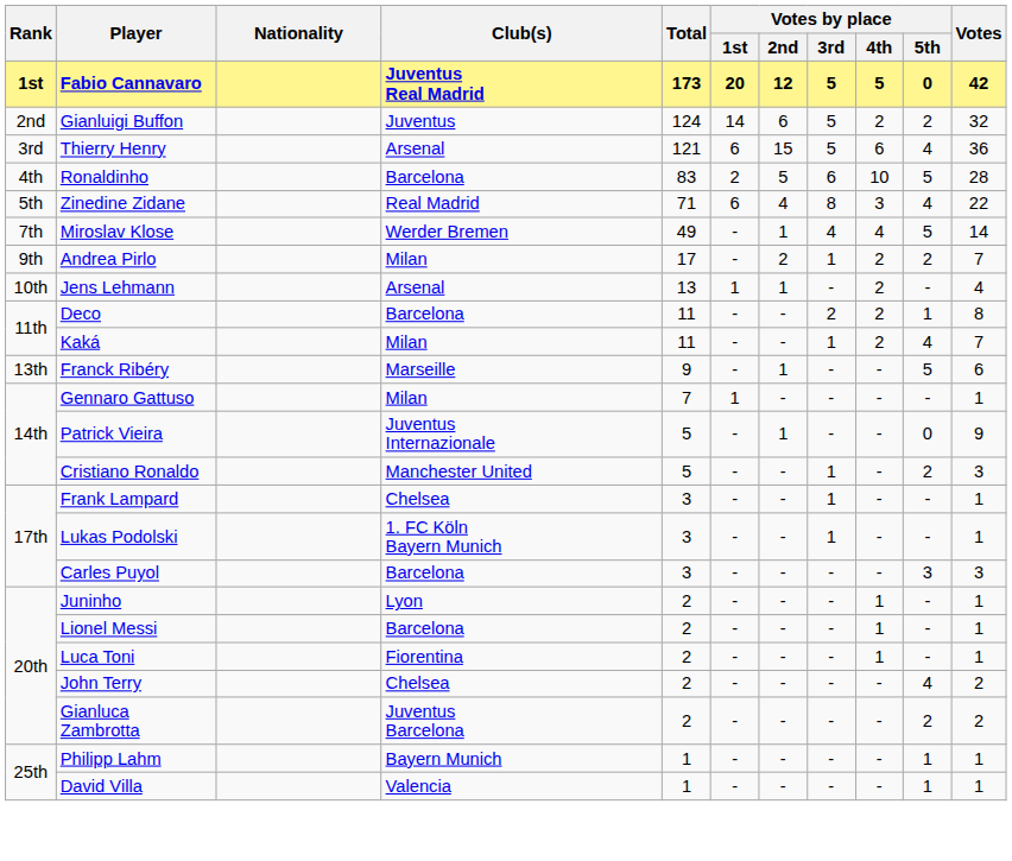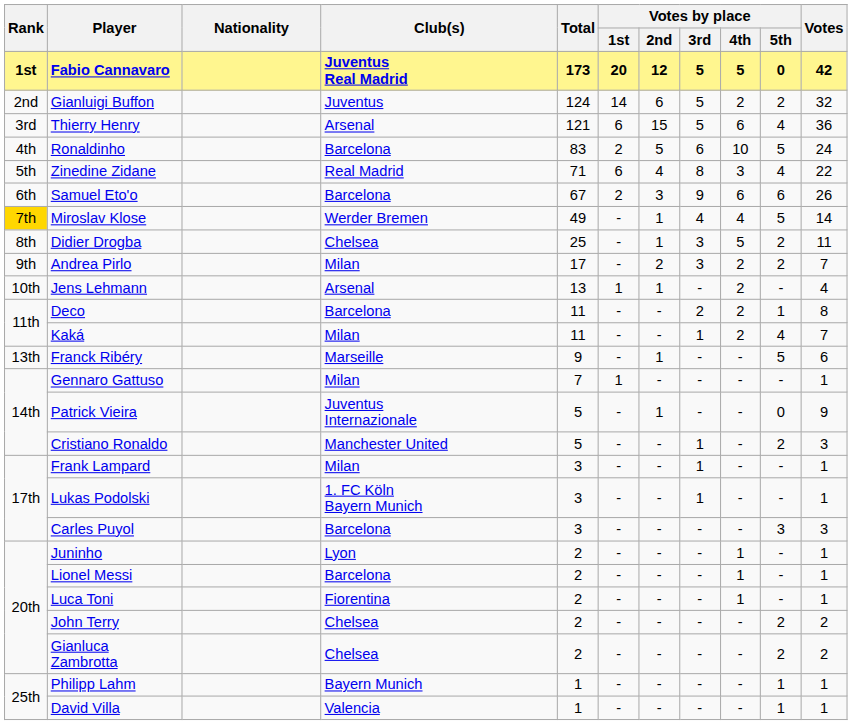 <table class="wikitable" style="font-size: 90%; text-align: center;">
 <tr>
 <th rowspan="2" style="width:33px;">Rank</th>
 <th rowspan="2" style="width:125px;">Player</th>
 <th rowspan="2" style="width:130px;">Nationality</th>
 <th rowspan="2" style="width:225px;">Club(s)</th>
 <th rowspan="2" style="width:33px;">Total</th>
 <th colspan="5">Votes by place</th>
 <th rowspan="2" style="width:33px;">Votes</th>
 </tr>
 <tr>
 <th style="width:33px;">1st</th>
 <th style="width:33px;">2nd</th>
 <th style="width:33px;">3rd</th>
 <th style="width:33px;">4th</th>
 <th style="width:33px;">5th</th>
 </tr>
 <tr style="background-color: #FFF68F; font-weight: bold;">
 <td>1st</td>
 <td align="left"><a href='#'>Fabio Cannavaro</a></td>
 <td align="left"></td>
 <td align="left"> <a href='#'>Juventus</a> <br> <a href='#'>Real Madrid</a></td>
 <td>173</td>
 <td>20</td>
 <td>12</td>
 <td>5</td>
 <td>5</td>
 <td>0</td>
 <td>42</td>
 </tr>
 <tr>
 <td>2nd</td>
 <td align="left"><a href='#'>Gianluigi Buffon</a></td>
 <td align="left"></td>
 <td align="left"> <a href='#'>Juventus</a></td>
 <td>124</td>
 <td>14</td>
 <td>6</td>
 <td>5</td>
 <td>2</td>
 <td>2</td>
 <td>32</td>
 </tr>
 <tr>
 <td>3rd</td>
 <td align="left"><a href='#'>Thierry Henry</a></td>
 <td align="left"></td>
 <td align="left"> <a href='#'>Arsenal</a></td>
 <td>121</td>
 <td>6</td>
 <td>15</td>
 <td>5</td>
 <td>6</td>
 <td>4</td>
 <td>36</td>
 </tr>
 <tr>
 <td>4th</td>
 <td align="left"><a href='#'>Ronaldinho</a></td>
 <td align="left"></td>
 <td align="left"> <a href='#'>Barcelona</a></td>
 <td>83</td>
 <td>2</td>
 <td>5</td>
 <td>6</td>
 <td>10</td>
 <td>5</td>
-<td>28</td>
+<td>24</td>
 </tr>
 <tr>
 <td>5th</td>
 <td align="left"><a href='#'>Zinedine Zidane</a></td>
 <td align="left"></td>
 <td align="left"> <a href='#'>Real Madrid</a></td>
 <td>71</td>
 <td>6</td>
 <td>4</td>
 <td>8</td>
 <td>3</td>
 <td>4</td>
 <td>22</td>
 </tr>
 <tr>
-<td>7th</td>
+<td>6th</td>
+<td align="left"><a href='#'>Samuel Eto'o</a></td>
+<td align="left"></td>
+<td align="left"> <a href='#'>Barcelona</a></td>
+<td>67</td>
+<td>2</td>
+<td>3</td>
+<td>9</td>
+<td>6</td>
+<td>6</td>
+<td>26</td>
+</tr>
+<tr>
+<td style="background: gold;">7th</td>
 <td align="left"><a href='#'>Miroslav Klose</a></td>
 <td align="left"></td>
 <td align="left"> <a href='#'>Werder Bremen</a></td>
 <td>49</td>
 <td>-</td>
 <td>1</td>
 <td>4</td>
 <td>4</td>
 <td>5</td>
 <td>14</td>
 </tr>
 <tr>
+<td>8th</td>
+<td align="left"><a href='#'>Didier Drogba</a></td>
+<td align="left"></td>
+<td align="left"> <a href='#'>Chelsea</a></td>
+<td>25</td>
+<td>-</td>
+<td>1</td>
+<td>3</td>
+<td>5</td>
+<td>2</td>
+<td>11</td>
+</tr>
+<tr>
 <td>9th</td>
 <td align="left"><a href='#'>Andrea Pirlo</a></td>
 <td align="left"></td>
 <td align="left"> <a href='#'>Milan</a></td>
 <td>17</td>
 <td>-</td>
 <td>2</td>
-<td>1</td>
+<td>3</td>
 <td>2</td>
 <td>2</td>
 <td>7</td>
 </tr>
 <tr>
 <td>10th</td>
 <td align="left"><a href='#'>Jens Lehmann</a></td>
 <td align="left"></td>
 <td align="left"> <a href='#'>Arsenal</a></td>
 <td>13</td>
 <td>1</td>
 <td>1</td>
 <td>-</td>
 <td>2</td>
 <td>-</td>
 <td>4</td>
 </tr>
 <tr>
 <td rowspan="2">11th</td>
 <td align="left"><a href='#'>Deco</a></td>
 <td align="left"></td>
 <td align="left"> <a href='#'>Barcelona</a></td>
 <td>11</td>
 <td>-</td>
 <td>-</td>
 <td>2</td>
 <td>2</td>
 <td>1</td>
 <td>8</td>
 </tr>
 <tr>
 <td align="left"><a href='#'>Kaká</a></td>
 <td align="left"></td>
 <td align="left"> <a href='#'>Milan</a></td>
 <td>11</td>
 <td>-</td>
 <td>-</td>
 <td>1</td>
 <td>2</td>
 <td>4</td>
 <td>7</td>
 </tr>
 <tr>
 <td>13th</td>
 <td align="left"><a href='#'>Franck Ribéry</a></td>
 <td align="left"></td>
 <td align="left"> <a href='#'>Marseille</a></td>
 <td>9</td>
 <td>-</td>
 <td>1</td>
 <td>-</td>
 <td>-</td>
 <td>5</td>
 <td>6</td>
 </tr>
 <tr>
 <td rowspan="3">14th</td>
 <td align="left"><a href='#'>Gennaro Gattuso</a></td>
 <td align="left"></td>
 <td align="left"> <a href='#'>Milan</a></td>
 <td>7</td>
 <td>1</td>
 <td>-</td>
 <td>-</td>
 <td>-</td>
 <td>-</td>
 <td>1</td>
 </tr>
 <tr>
 <td align="left"><a href='#'>Patrick Vieira</a></td>
 <td align="left"></td>
 <td align="left"> <a href='#'>Juventus</a><br> <a href='#'>Internazionale</a></td>
 <td>5</td>
 <td>-</td>
 <td>1</td>
 <td>-</td>
 <td>-</td>
 <td>0</td>
 <td>9</td>
 </tr>
 <tr>
 <td align="left"><a href='#'>Cristiano Ronaldo</a></td>
 <td align="left"></td>
 <td align="left"> <a href='#'>Manchester United</a></td>
 <td>5</td>
 <td>-</td>
 <td>-</td>
 <td>1</td>
 <td>-</td>
 <td>2</td>
 <td>3</td>
 </tr>
 <tr>
 <td rowspan="3">17th</td>
 <td align="left"><a href='#'>Frank Lampard</a></td>
 <td align="left"></td>
-<td align="left"> <a href='#'>Chelsea</a></td>
+<td align="left"> <a href='#'>Milan</a></td>
 <td>3</td>
 <td>-</td>
 <td>-</td>
 <td>1</td>
 <td>-</td>
 <td>-</td>
 <td>1</td>
 </tr>
 <tr>
 <td align="left"><a href='#'>Lukas Podolski</a></td>
 <td align="left"></td>
 <td align="left"> <a href='#'>1. FC Köln</a><br> <a href='#'>Bayern Munich</a></td>
 <td>3</td>
 <td>-</td>
 <td>-</td>
 <td>1</td>
 <td>-</td>
 <td>-</td>
 <td>1</td>
 </tr>
 <tr>
 <td align="left"><a href='#'>Carles Puyol</a></td>
 <td align="left"></td>
 <td align="left"> <a href='#'>Barcelona</a></td>
 <td>3</td>
 <td>-</td>
 <td>-</td>
 <td>-</td>
 <td>-</td>
 <td>3</td>
 <td>3</td>
 </tr>
 <tr>
 <td rowspan="5">20th</td>
 <td align="left"><a href='#'>Juninho</a></td>
 <td align="left"></td>
 <td align="left"> <a href='#'>Lyon</a></td>
 <td>2</td>
 <td>-</td>
 <td>-</td>
 <td>-</td>
 <td>1</td>
 <td>-</td>
 <td>1</td>
 </tr>
 <tr>
 <td align="left"><a href='#'>Lionel Messi</a></td>
 <td align="left"></td>
 <td align="left"> <a href='#'>Barcelona</a></td>
 <td>2</td>
 <td>-</td>
 <td>-</td>
 <td>-</td>
 <td>1</td>
 <td>-</td>
 <td>1</td>
 </tr>
 <tr>
 <td align="left"><a href='#'>Luca Toni</a></td>
 <td align="left"></td>
 <td align="left"> <a href='#'>Fiorentina</a></td>
 <td>2</td>
 <td>-</td>
 <td>-</td>
 <td>-</td>
 <td>1</td>
 <td>-</td>
 <td>1</td>
 </tr>
 <tr>
 <td align="left"><a href='#'>John Terry</a></td>
 <td align="left"></td>
 <td align="left"> <a href='#'>Chelsea</a></td>
 <td>2</td>
 <td>-</td>
 <td>-</td>
 <td>-</td>
 <td>-</td>
-<td>4</td>
+<td>2</td>
 <td>2</td>
 </tr>
 <tr>
 <td align="left"><a href='#'>Gianluca Zambrotta</a></td>
 <td align="left"></td>
-<td align="left"> <a href='#'>Juventus</a><br> <a href='#'>Barcelona</a></td>
+<td align="left"> <a href='#'>Chelsea</a></td>
 <td>2</td>
 <td>-</td>
 <td>-</td>
 <td>-</td>
 <td>-</td>
 <td>2</td>
 <td>2</td>
 </tr>
 <tr>
 <td rowspan="2">25th</td>
 <td align="left"><a href='#'>Philipp Lahm</a></td>
 <td align="left"></td>
 <td align="left"> <a href='#'>Bayern Munich</a></td>
 <td>1</td>
 <td>-</td>
 <td>-</td>
 <td>-</td>
 <td>-</td>
 <td>1</td>
 <td>1</td>
 </tr>
 <tr>
 <td align="left"><a href='#'>David Villa</a></td>
 <td align="left"></td>
 <td align="left"> <a href='#'>Valencia</a></td>
 <td>1</td>
 <td>-</td>
 <td>-</td>
 <td>-</td>
 <td>-</td>
 <td>1</td>
 <td>1</td>
 </tr>
 </table>
